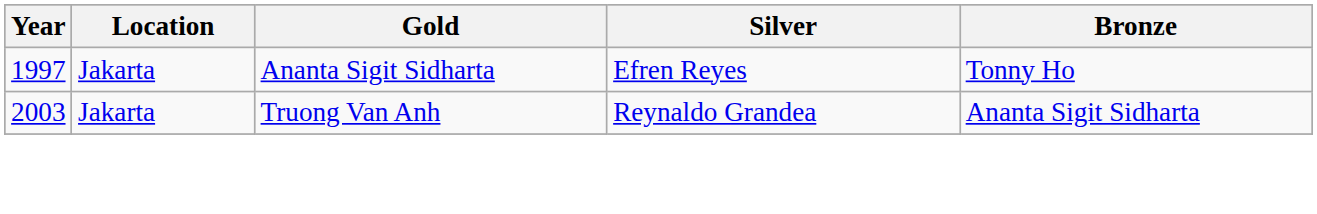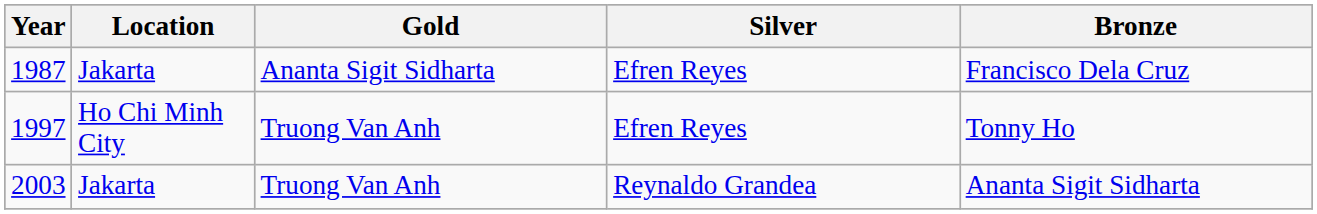 <table class="wikitable">
 <tr>
 <th>Year</th>
 <th width="100">Location</th>
 <th width="200">Gold</th>
 <th width="200">Silver</th>
 <th width="200">Bronze</th>
 </tr>
 <tr>
-<td><a href='#'>1997</a></td>
+<td><a href='#'>1987</a></td>
 <td> <a href='#'>Jakarta</a></td>
 <td> <a href='#'>Ananta Sigit Sidharta</a></td>
+<td> <a href='#'>Efren Reyes</a></td>
+<td> <a href='#'>Francisco Dela Cruz</a></td>
+</tr>
+<tr>
+<td><a href='#'>1997</a></td>
+<td> <a href='#'>Ho Chi Minh City</a></td>
+<td> <a href='#'>Truong Van Anh</a></td>
 <td> <a href='#'>Efren Reyes</a></td>
 <td> <a href='#'>Tonny Ho</a></td>
 </tr>
 <tr>
 <td><a href='#'>2003</a></td>
 <td> <a href='#'>Jakarta</a></td>
 <td> <a href='#'>Truong Van Anh</a></td>
 <td> <a href='#'>Reynaldo Grandea</a></td>
 <td> <a href='#'>Ananta Sigit Sidharta</a></td>
 </tr>
 </table>
